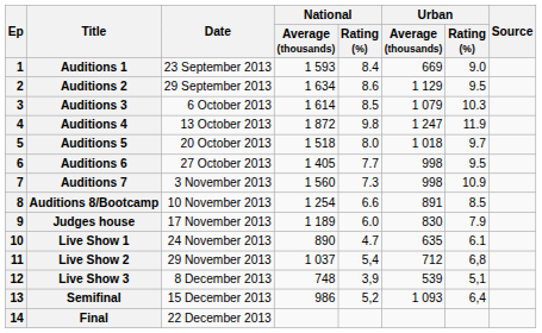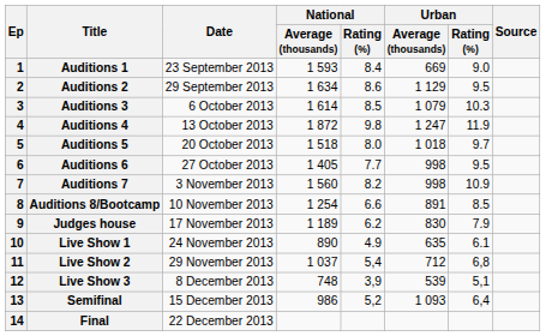 <table class="wikitable" style="text-align:center">
 <tr>
 <th rowspan="2">Ep</th>
 <th rowspan="2">Title</th>
 <th rowspan="2">Date</th>
 <th colspan="2">National</th>
 <th colspan="2">Urban</th>
 <th rowspan="2">Source</th>
 </tr>
 <tr>
 <th>Average<br><small>(thousands)</small></th>
 <th>Rating<br><small>(%)</small></th>
 <th>Average<br><small>(thousands)</small></th>
 <th>Rating<br><small>(%)</small></th>
 </tr>
 <tr>
 <th style="text-align: right">1</th>
 <th>Auditions 1</th>
 <td style="text-align: right">23 September 2013</td>
 <td style="text-align: right">1 593</td>
 <td style="text-align: right">8.4</td>
 <td style="text-align: right">669</td>
 <td style="text-align: right">9.0</td>
 <td style="text-align: center"></td>
 </tr>
 <tr>
 <th style="text-align: right">2</th>
 <th>Auditions 2</th>
 <td style="text-align: right">29 September 2013</td>
 <td style="text-align: right">1 634</td>
 <td style="text-align: right">8.6</td>
 <td style="text-align: right">1 129</td>
 <td style="text-align: right">9.5</td>
 <td style="text-align: center"></td>
 </tr>
 <tr>
 <th style="text-align: right">3</th>
 <th>Auditions 3</th>
 <td style="text-align: right">6 October 2013</td>
 <td style="text-align: right">1 614</td>
 <td style="text-align: right">8.5</td>
 <td style="text-align: right">1 079</td>
 <td style="text-align: right">10.3</td>
 <td style="text-align: center"></td>
 </tr>
 <tr>
 <th style="text-align: right">4</th>
 <th>Auditions 4</th>
 <td style="text-align: right">13 October 2013</td>
 <td style="text-align: right">1 872</td>
 <td style="text-align: right">9.8</td>
 <td style="text-align: right">1 247</td>
 <td style="text-align: right">11.9</td>
 <td style="text-align: center"></td>
 </tr>
 <tr>
 <th style="text-align: right">5</th>
 <th>Auditions 5</th>
 <td style="text-align: right">20 October 2013</td>
 <td style="text-align: right">1 518</td>
 <td style="text-align: right">8.0</td>
 <td style="text-align: right">1 018</td>
 <td style="text-align: right">9.7</td>
 <td style="text-align: center"></td>
 </tr>
 <tr>
 <th style="text-align: right">6</th>
 <th>Auditions 6</th>
 <td style="text-align: right">27 October 2013</td>
 <td style="text-align: right">1 405</td>
 <td style="text-align: right">7.7</td>
 <td style="text-align: right">998</td>
 <td style="text-align: right">9.5</td>
 <td style="text-align: center"></td>
 </tr>
 <tr>
 <th style="text-align: right">7</th>
 <th>Auditions 7</th>
 <td style="text-align: right">3 November 2013</td>
 <td style="text-align: right">1 560</td>
-<td style="text-align: right">7.3</td>
+<td style="text-align: right">8.2</td>
 <td style="text-align: right">998</td>
 <td style="text-align: right">10.9</td>
 <td style="text-align: center"></td>
 </tr>
 <tr>
 <th style="text-align: right">8</th>
 <th>Auditions 8/Bootcamp</th>
 <td style="text-align: right">10 November 2013</td>
 <td style="text-align: right">1 254</td>
 <td style="text-align: right">6.6</td>
 <td style="text-align: right">891</td>
 <td style="text-align: right">8.5</td>
 <td style="text-align: center"></td>
 </tr>
 <tr>
 <th style="text-align: right">9</th>
 <th>Judges house</th>
 <td style="text-align: right">17 November 2013</td>
 <td style="text-align: right">1 189</td>
-<td style="text-align: right">6.0</td>
+<td style="text-align: right">6.2</td>
 <td style="text-align: right">830</td>
 <td style="text-align: right">7.9</td>
 <td style="text-align: center"></td>
 </tr>
 <tr>
 <th style="text-align: right">10</th>
 <th>Live Show 1</th>
 <td style="text-align: right">24 November 2013</td>
 <td style="text-align: right">890</td>
-<td style="text-align: right">4.7</td>
+<td style="text-align: right">4.9</td>
 <td style="text-align: right">635</td>
 <td style="text-align: right">6.1</td>
 <td style="text-align: center"></td>
 </tr>
 <tr>
 <th style="text-align: right">11</th>
 <th>Live Show 2</th>
 <td style="text-align: right">29 November 2013</td>
 <td style="text-align: right">1 037</td>
 <td style="text-align: right">5,4</td>
 <td style="text-align: right">712</td>
 <td style="text-align: right">6,8</td>
 <td style="text-align: center"></td>
 </tr>
 <tr>
 <th style="text-align: right">12</th>
 <th>Live Show 3</th>
 <td style="text-align: right">8 December 2013</td>
 <td style="text-align: right">748</td>
 <td style="text-align: right">3,9</td>
 <td style="text-align: right">539</td>
 <td style="text-align: right">5,1</td>
 <td style="text-align: center"></td>
 </tr>
 <tr>
 <th style="text-align: right">13</th>
 <th>Semifinal</th>
 <td style="text-align: right">15 December 2013</td>
 <td style="text-align: right">986</td>
 <td style="text-align: right">5,2</td>
 <td style="text-align: right">1 093</td>
 <td style="text-align: right">6,4</td>
 <td style="text-align: center"></td>
 </tr>
 <tr>
 <th style="text-align: right">14</th>
 <th>Final</th>
 <td style="text-align: right">22 December 2013</td>
 <td style="text-align: right"></td>
 <td style="text-align: right"></td>
 <td style="text-align: right"></td>
 <td style="text-align: right"></td>
 <td style="text-align: center"></td>
 </tr>
 </table>
